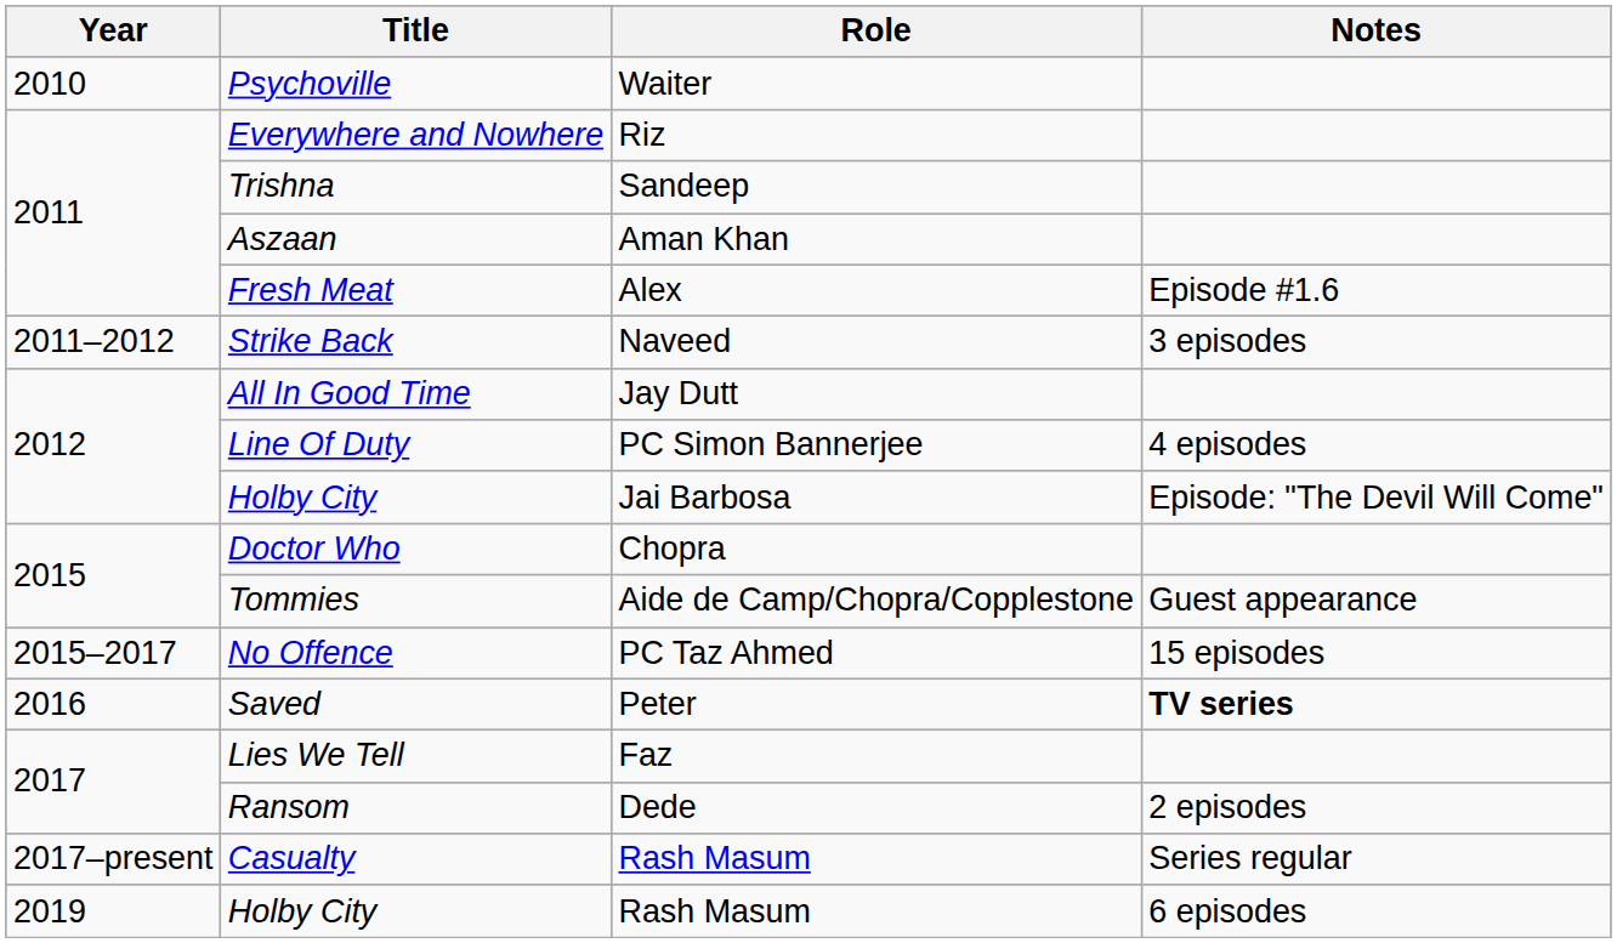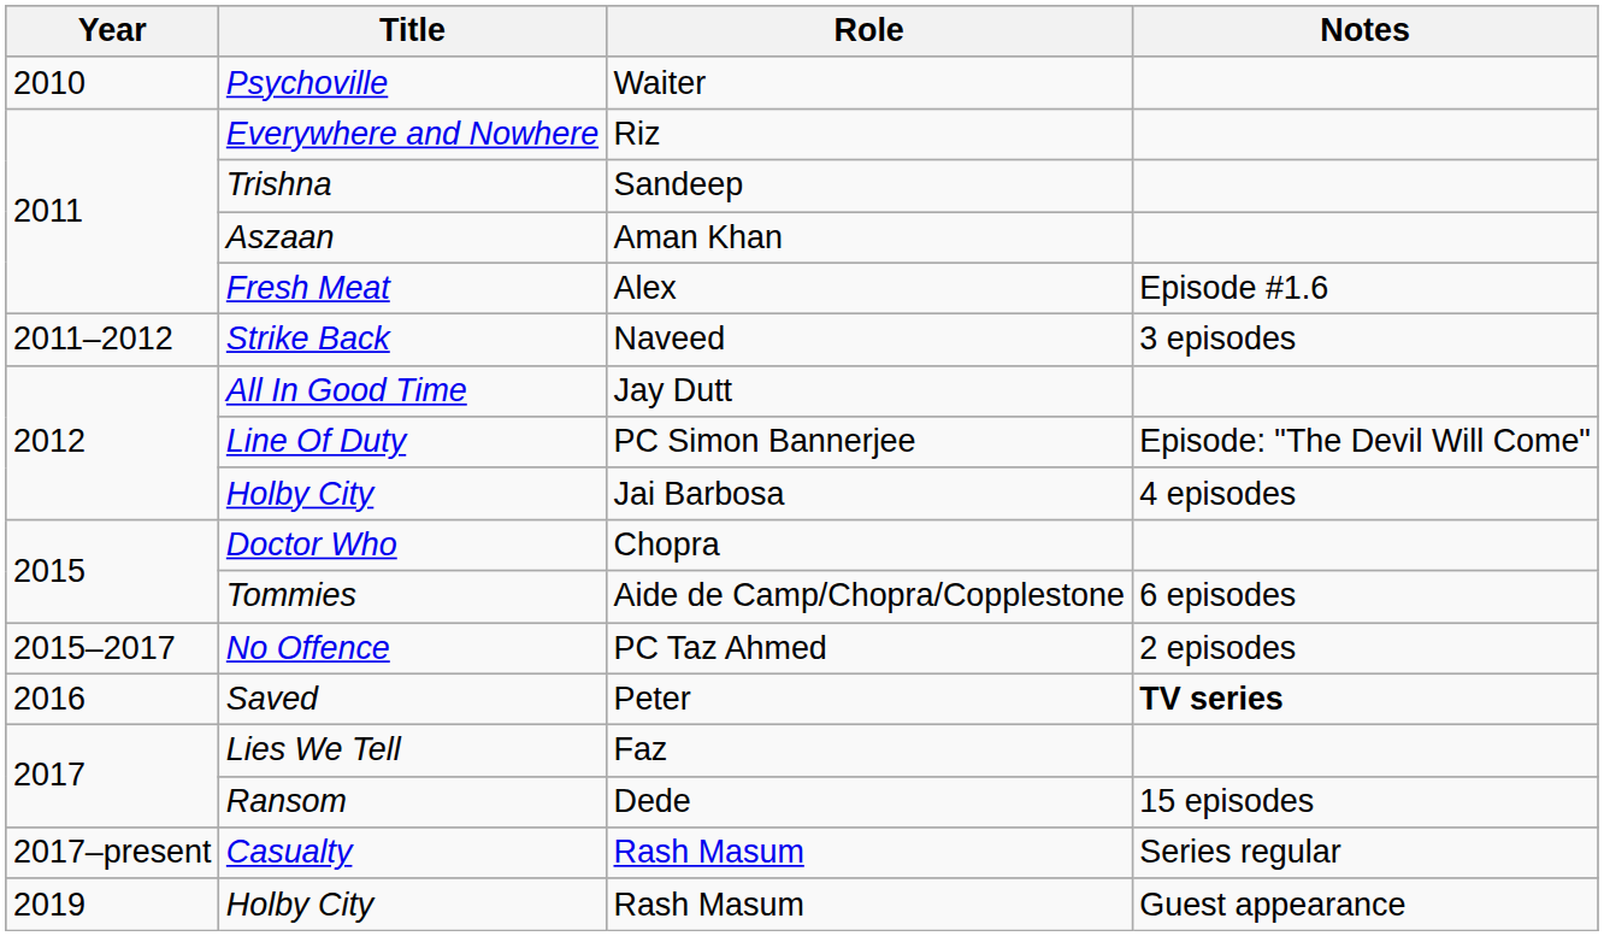 <table class="wikitable sortable">
 <tr>
 <th>Year</th>
 <th>Title</th>
 <th>Role</th>
 <th class="unsortable">Notes</th>
 </tr>
 <tr>
 <td>2010</td>
 <td><em><a href='#'>Psychoville</a></em></td>
 <td>Waiter</td>
 <td></td>
 </tr>
 <tr>
 <td rowspan="4">2011</td>
 <td><em><a href='#'>Everywhere and Nowhere</a></em></td>
 <td>Riz</td>
 <td></td>
 </tr>
 <tr>
 <td><em>Trishna</em></td>
 <td>Sandeep</td>
 <td></td>
 </tr>
 <tr>
 <td><em>Aszaan</em></td>
 <td>Aman Khan</td>
 <td></td>
 </tr>
 <tr>
 <td><em><a href='#'>Fresh Meat</a></em></td>
 <td>Alex</td>
 <td>Episode #1.6</td>
 </tr>
 <tr>
 <td>2011–2012</td>
 <td><em><a href='#'>Strike Back</a></em></td>
 <td>Naveed</td>
 <td>3 episodes</td>
 </tr>
 <tr>
 <td rowspan="3">2012</td>
 <td><em><a href='#'>All In Good Time</a></em></td>
 <td>Jay Dutt</td>
 <td></td>
 </tr>
 <tr>
 <td><em><a href='#'>Line Of Duty</a></em></td>
 <td>PC Simon Bannerjee</td>
-<td>4 episodes</td>
+<td>Episode: "The Devil Will Come"</td>
 </tr>
 <tr>
 <td><em><a href='#'>Holby City</a></em></td>
 <td>Jai Barbosa</td>
-<td>Episode: "The Devil Will Come"</td>
+<td>4 episodes</td>
 </tr>
 <tr>
 <td rowspan="2">2015</td>
 <td><em><a href='#'>Doctor Who</a></em></td>
 <td>Chopra</td>
 <td></td>
 </tr>
 <tr>
 <td><em>Tommies</em></td>
 <td>Aide de Camp/Chopra/Copplestone</td>
-<td>Guest appearance</td>
+<td>6 episodes</td>
 </tr>
 <tr>
 <td>2015–2017</td>
 <td><em><a href='#'>No Offence</a></em></td>
 <td>PC Taz Ahmed</td>
-<td>15 episodes</td>
+<td>2 episodes</td>
 </tr>
 <tr>
 <td>2016</td>
 <td><em>Saved</em></td>
 <td>Peter</td>
 <td><strong>TV series</strong></td>
 </tr>
 <tr>
 <td rowspan="2">2017</td>
 <td><em>Lies We Tell</em></td>
 <td>Faz</td>
 <td></td>
 </tr>
 <tr>
 <td><em>Ransom</em></td>
 <td>Dede</td>
-<td>2 episodes</td>
+<td>15 episodes</td>
 </tr>
 <tr>
 <td>2017–present</td>
 <td><em><a href='#'>Casualty</a></em></td>
 <td><a href='#'>Rash Masum</a></td>
 <td>Series regular</td>
 </tr>
 <tr>
 <td>2019</td>
 <td><em>Holby City</em></td>
 <td>Rash Masum</td>
-<td>6 episodes</td>
+<td>Guest appearance</td>
 </tr>
 </table>
